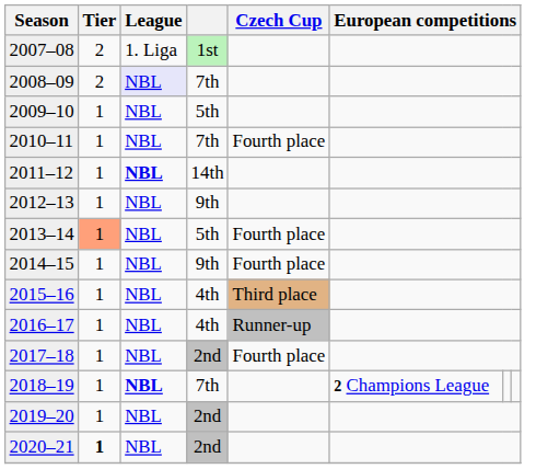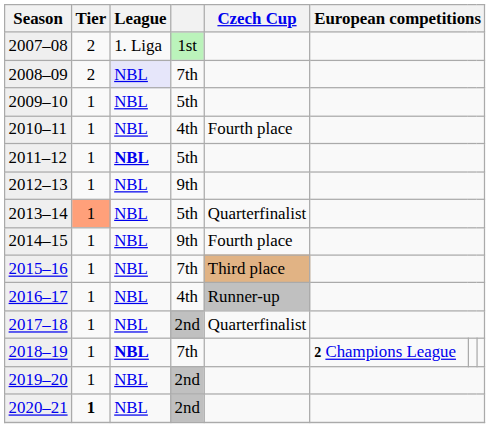 <table class="wikitable" style="font-size:85%">
 <tr bgcolor=>
 <th>Season</th>
 <th>Tier</th>
 <th>League</th>
 <th></th>
 <th><a href='#'>Czech Cup</a></th>
 <th colspan=3>European competitions</th>
 </tr>
 <tr>
 <td style="background:#efefef;">2007–08</td>
 <td align="center">2</td>
 <td>1. Liga</td>
 <td style="background:#BBF3BB" align="center">1st</td>
 <td></td>
 <td colspan=3></td>
 </tr>
 <tr>
 <td style="background:#efefef;">2008–09</td>
 <td align="center">2</td>
 <td style="background: lavender;"><a href='#'>NBL</a></td>
 <td style="background: " align="center">7th</td>
 <td></td>
 <td colspan=3></td>
 </tr>
 <tr>
 <td style="background:#efefef;">2009–10</td>
 <td align="center">1</td>
 <td><a href='#'>NBL</a></td>
 <td style="background: " align="center">5th</td>
 <td></td>
 <td colspan=3></td>
 </tr>
 <tr>
 <td style="background:#efefef;">2010–11</td>
 <td align="center">1</td>
 <td><a href='#'>NBL</a></td>
-<td style="background: " align="center">7th</td>
+<td style="background: " align="center">4th</td>
 <td>Fourth place</td>
 <td colspan=3></td>
 </tr>
 <tr>
 <td style="background:#efefef;">2011–12</td>
 <td align="center">1</td>
 <td><strong><a href='#'>NBL</a></strong></td>
-<td style="background: " align="center">14th</td>
+<td style="background: " align="center">5th</td>
 <td></td>
 <td colspan=3></td>
 </tr>
 <tr>
 <td style="background:#efefef;">2012–13</td>
 <td align="center">1</td>
 <td><a href='#'>NBL</a></td>
 <td style="background: " align="center">9th</td>
 <td></td>
 <td colspan=3></td>
 </tr>
 <tr>
 <td style="background:#efefef;">2013–14</td>
 <td align="center" style="background: lightsalmon;">1</td>
 <td><a href='#'>NBL</a></td>
 <td style="background: " align="center">5th</td>
-<td>Fourth place</td>
+<td>Quarterfinalist</td>
 <td colspan=3></td>
 </tr>
 <tr>
 <td style="background:#efefef;">2014–15</td>
 <td align="center">1</td>
 <td><a href='#'>NBL</a></td>
 <td style="background: " align="center">9th</td>
 <td>Fourth place</td>
 <td colspan=3></td>
 </tr>
 <tr>
 <td style="background:#efefef;"><a href='#'>2015–16</a></td>
 <td align="center">1</td>
 <td><a href='#'>NBL</a></td>
-<td style="background: " align="center">4th</td>
+<td style="background: " align="center">7th</td>
 <td bgcolor=#e1b384>Third place</td>
 <td colspan=3></td>
 </tr>
 <tr>
 <td style="background:#efefef;"><a href='#'>2016–17</a></td>
 <td align="center">1</td>
 <td><a href='#'>NBL</a></td>
 <td style="background: " align="center">4th</td>
 <td bgcolor=silver>Runner-up</td>
 <td colspan=3></td>
 </tr>
 <tr>
 <td style="background:#efefef;"><a href='#'>2017–18</a></td>
 <td align="center">1</td>
 <td><a href='#'>NBL</a></td>
 <td style="background:silver;" align="center">2nd</td>
-<td>Fourth place</td>
+<td>Quarterfinalist</td>
 <td colspan=3></td>
 </tr>
 <tr>
 <td style="background:#efefef;"><a href='#'>2018–19</a></td>
 <td align="center">1</td>
 <td><strong><a href='#'>NBL</a></strong></td>
 <td align="center">7th</td>
 <td></td>
 <td><small><strong>2</strong></small> <a href='#'>Champions League</a></td>
 <td></td>
 <td></td>
 </tr>
 <tr>
 <td style="background:#efefef;"><a href='#'>2019–20</a></td>
 <td align="center">1</td>
 <td><a href='#'>NBL</a></td>
 <td align="center" bgcolor=silver>2nd</td>
 <td></td>
 <td colspan=3></td>
 </tr>
 <tr>
 <td style="background:#efefef;"><a href='#'>2020–21</a></td>
 <td align="center"><strong>1</strong></td>
 <td><a href='#'>NBL</a></td>
 <td align="center" bgcolor=silver>2nd</td>
 <td></td>
 <td colspan=3></td>
 </tr>
 <tr>
 </tr>
 </table>
